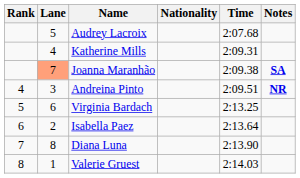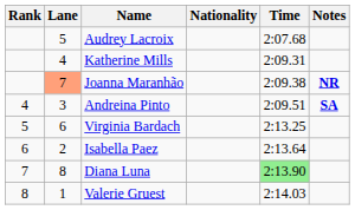 <table class="wikitable sortable" style="text-align:center">
 <tr>
 <th>Rank</th>
 <th>Lane</th>
 <th>Name</th>
 <th>Nationality</th>
 <th>Time</th>
 <th>Notes</th>
 </tr>
 <tr>
 <td></td>
 <td>5</td>
 <td align=left><a href='#'>Audrey Lacroix</a></td>
 <td align=left></td>
 <td>2:07.68</td>
 <td></td>
 </tr>
 <tr>
 <td></td>
 <td>4</td>
 <td align=left><a href='#'>Katherine Mills</a></td>
 <td align=left></td>
 <td>2:09.31</td>
 <td></td>
 </tr>
 <tr>
 <td></td>
 <td style="background: lightsalmon;">7</td>
 <td align=left><a href='#'>Joanna Maranhão</a></td>
 <td align=left></td>
 <td>2:09.38</td>
-<td><strong><a href='#'>SA</a></strong></td>
+<td><strong><a href='#'>NR</a></strong></td>
 </tr>
 <tr>
 <td>4</td>
 <td>3</td>
 <td align=left><a href='#'>Andreina Pinto</a></td>
 <td align=left></td>
 <td>2:09.51</td>
-<td><strong><a href='#'>NR</a></strong></td>
+<td><strong><a href='#'>SA</a></strong></td>
 </tr>
 <tr>
 <td>5</td>
 <td>6</td>
 <td align=left><a href='#'>Virginia Bardach</a></td>
 <td align=left></td>
 <td>2:13.25</td>
 <td></td>
 </tr>
 <tr>
 <td>6</td>
 <td>2</td>
 <td align=left><a href='#'>Isabella Paez</a></td>
 <td align=left></td>
 <td>2:13.64</td>
 <td></td>
 </tr>
 <tr>
 <td>7</td>
 <td>8</td>
 <td align=left><a href='#'>Diana Luna</a></td>
 <td align=left></td>
-<td>2:13.90</td>
+<td style="background: lightgreen;">2:13.90</td>
 <td></td>
 </tr>
 <tr>
 <td>8</td>
 <td>1</td>
 <td align=left><a href='#'>Valerie Gruest</a></td>
 <td align=left></td>
 <td>2:14.03</td>
 <td></td>
 </tr>
 </table>
